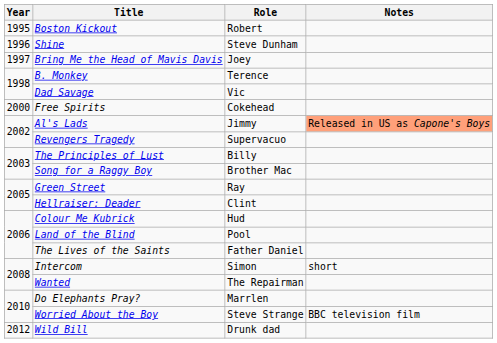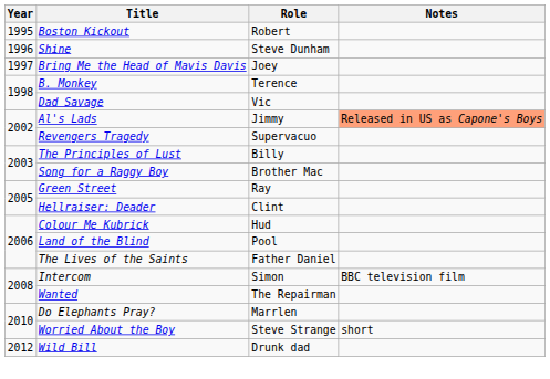 <table class = "wikitable sortable">
 <tr>
 <th>Year</th>
 <th>Title</th>
 <th>Role</th>
 <th class = "unsortable">Notes</th>
 </tr>
 <tr>
 <td>1995</td>
 <td><em><a href='#'>Boston Kickout</a></em></td>
 <td>Robert</td>
 <td></td>
 </tr>
 <tr>
 <td>1996</td>
 <td><em><a href='#'>Shine</a></em></td>
 <td>Steve Dunham</td>
 <td></td>
 </tr>
 <tr>
 <td>1997</td>
 <td><em><a href='#'>Bring Me the Head of Mavis Davis</a></em></td>
 <td>Joey</td>
 <td></td>
 </tr>
 <tr>
 <td rowspan="2">1998</td>
 <td><em><a href='#'>B. Monkey</a></em></td>
 <td>Terence</td>
 <td></td>
 </tr>
 <tr>
 <td><em><a href='#'>Dad Savage</a></em></td>
 <td>Vic</td>
-<td></td>
-</tr>
-<tr>
-<td>2000</td>
-<td><em>Free Spirits</em></td>
-<td>Cokehead</td>
 <td></td>
 </tr>
 <tr>
 <td rowspan="2">2002</td>
 <td><em><a href='#'>Al's Lads</a></em></td>
 <td>Jimmy</td>
 <td style="background: lightsalmon;">Released in US as <em>Capone's Boys</em></td>
 </tr>
 <tr>
 <td><em><a href='#'>Revengers Tragedy</a></em></td>
 <td>Supervacuo</td>
 <td></td>
 </tr>
 <tr>
 <td rowspan="2">2003</td>
 <td><em><a href='#'>The Principles of Lust</a></em></td>
 <td>Billy</td>
 <td></td>
 </tr>
 <tr>
 <td><em><a href='#'>Song for a Raggy Boy</a></em></td>
 <td>Brother Mac</td>
 <td></td>
 </tr>
 <tr>
 <td rowspan="2">2005</td>
 <td><em><a href='#'>Green Street</a></em></td>
 <td>Ray</td>
 <td></td>
 </tr>
 <tr>
 <td><em><a href='#'>Hellraiser: Deader</a></em></td>
 <td>Clint</td>
 <td></td>
 </tr>
 <tr>
 <td rowspan="3">2006</td>
 <td><em><a href='#'>Colour Me Kubrick</a></em></td>
 <td>Hud</td>
 <td></td>
 </tr>
 <tr>
 <td><em><a href='#'>Land of the Blind</a></em></td>
 <td>Pool</td>
 <td></td>
 </tr>
 <tr>
 <td><em>The Lives of the Saints</em></td>
 <td>Father Daniel</td>
 <td></td>
 </tr>
 <tr>
 <td rowspan="2">2008</td>
 <td><em>Intercom</em></td>
 <td>Simon</td>
-<td>short</td>
+<td>BBC television film</td>
 </tr>
 <tr>
 <td><em><a href='#'>Wanted</a></em></td>
 <td>The Repairman</td>
 <td></td>
 </tr>
 <tr>
 <td rowspan="2">2010</td>
 <td><em>Do Elephants Pray?</em></td>
 <td>Marrlen</td>
 <td></td>
 </tr>
 <tr>
 <td><em><a href='#'>Worried About the Boy</a></em></td>
 <td>Steve Strange</td>
-<td>BBC television film</td>
+<td>short</td>
 </tr>
 <tr>
 <td>2012</td>
 <td><em><a href='#'>Wild Bill</a></em></td>
 <td>Drunk dad</td>
 <td></td>
 </tr>
 </table>
